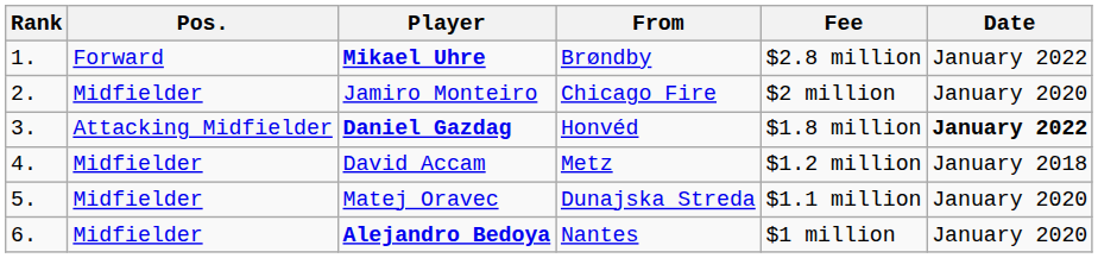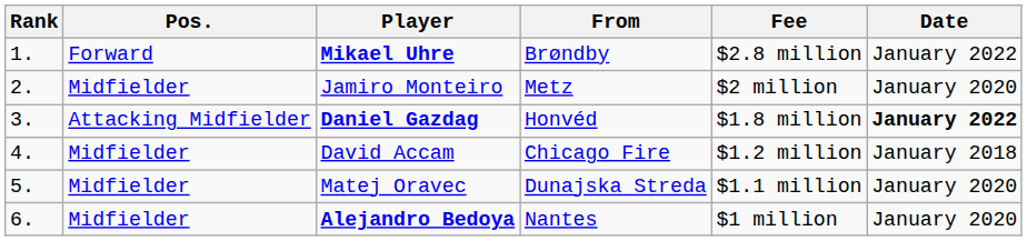 <table class="wikitable">
 <tr>
 <th>Rank</th>
 <th>Pos.</th>
 <th>Player</th>
 <th>From</th>
 <th>Fee</th>
 <th>Date</th>
 </tr>
 <tr>
 <td>1.</td>
 <td style="text-align:left;"><a href='#'>Forward</a></td>
 <td> <strong><a href='#'>Mikael Uhre</a></strong></td>
 <td> <a href='#'>Brøndby</a></td>
 <td>$2.8 million</td>
 <td>January 2022</td>
 </tr>
 <tr>
 <td>2.</td>
 <td style="text-align:left;"><a href='#'>Midfielder</a></td>
 <td> <a href='#'>Jamiro Monteiro</a></td>
-<td> <a href='#'>Chicago Fire</a></td>
+<td> <a href='#'>Metz</a></td>
 <td>$2 million</td>
 <td>January 2020</td>
 </tr>
 <tr>
 <td>3.</td>
 <td style="text-align:left;"><a href='#'>Attacking Midfielder</a></td>
 <td> <strong><a href='#'>Daniel Gazdag</a></strong></td>
 <td> <a href='#'>Honvéd</a></td>
 <td>$1.8 million</td>
 <td><strong>January 2022</strong></td>
 </tr>
 <tr>
 <td>4.</td>
 <td style="text-align:left;"><a href='#'>Midfielder</a></td>
 <td> <a href='#'>David Accam</a></td>
-<td> <a href='#'>Metz</a></td>
+<td> <a href='#'>Chicago Fire</a></td>
 <td>$1.2 million</td>
 <td>January 2018</td>
 </tr>
 <tr>
 <td>5.</td>
 <td style="text-align:left;"><a href='#'>Midfielder</a></td>
 <td> <a href='#'>Matej Oravec</a></td>
 <td> <a href='#'>Dunajska Streda</a></td>
 <td>$1.1 million</td>
 <td>January 2020</td>
 </tr>
 <tr>
 <td>6.</td>
 <td style="text-align:left;"><a href='#'>Midfielder</a></td>
 <td> <strong><a href='#'>Alejandro Bedoya</a></strong></td>
 <td> <a href='#'>Nantes</a></td>
 <td>$1 million</td>
 <td>January 2020</td>
 </tr>
 </table>
